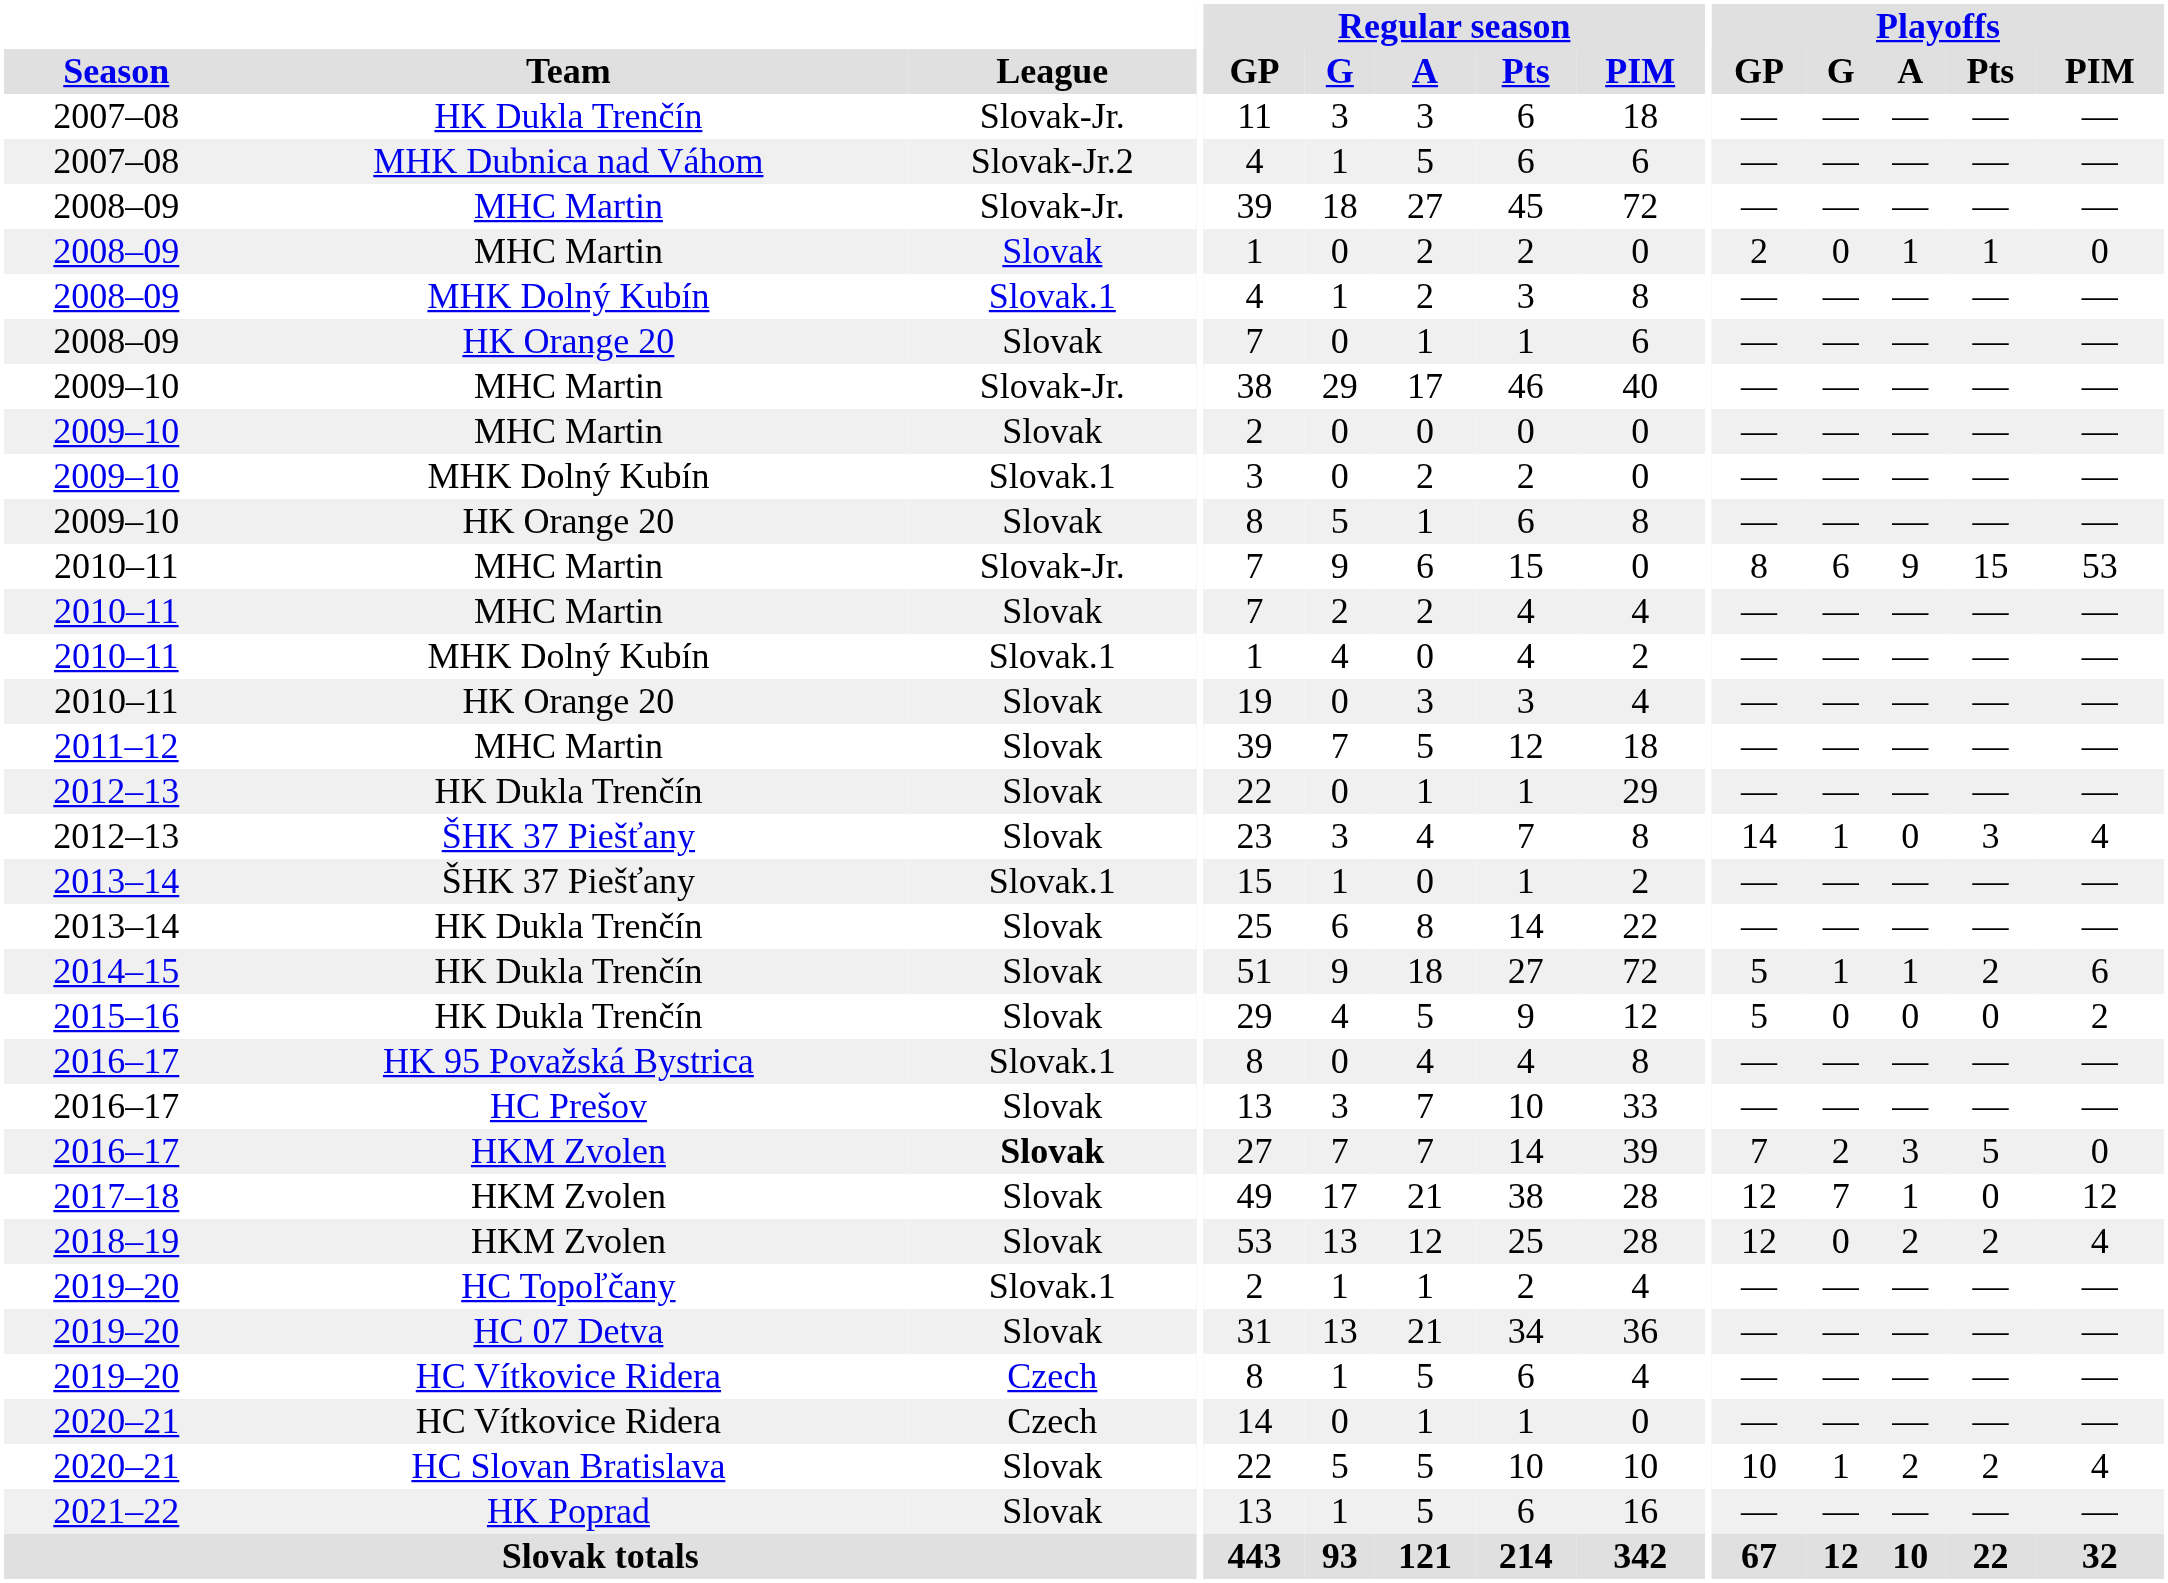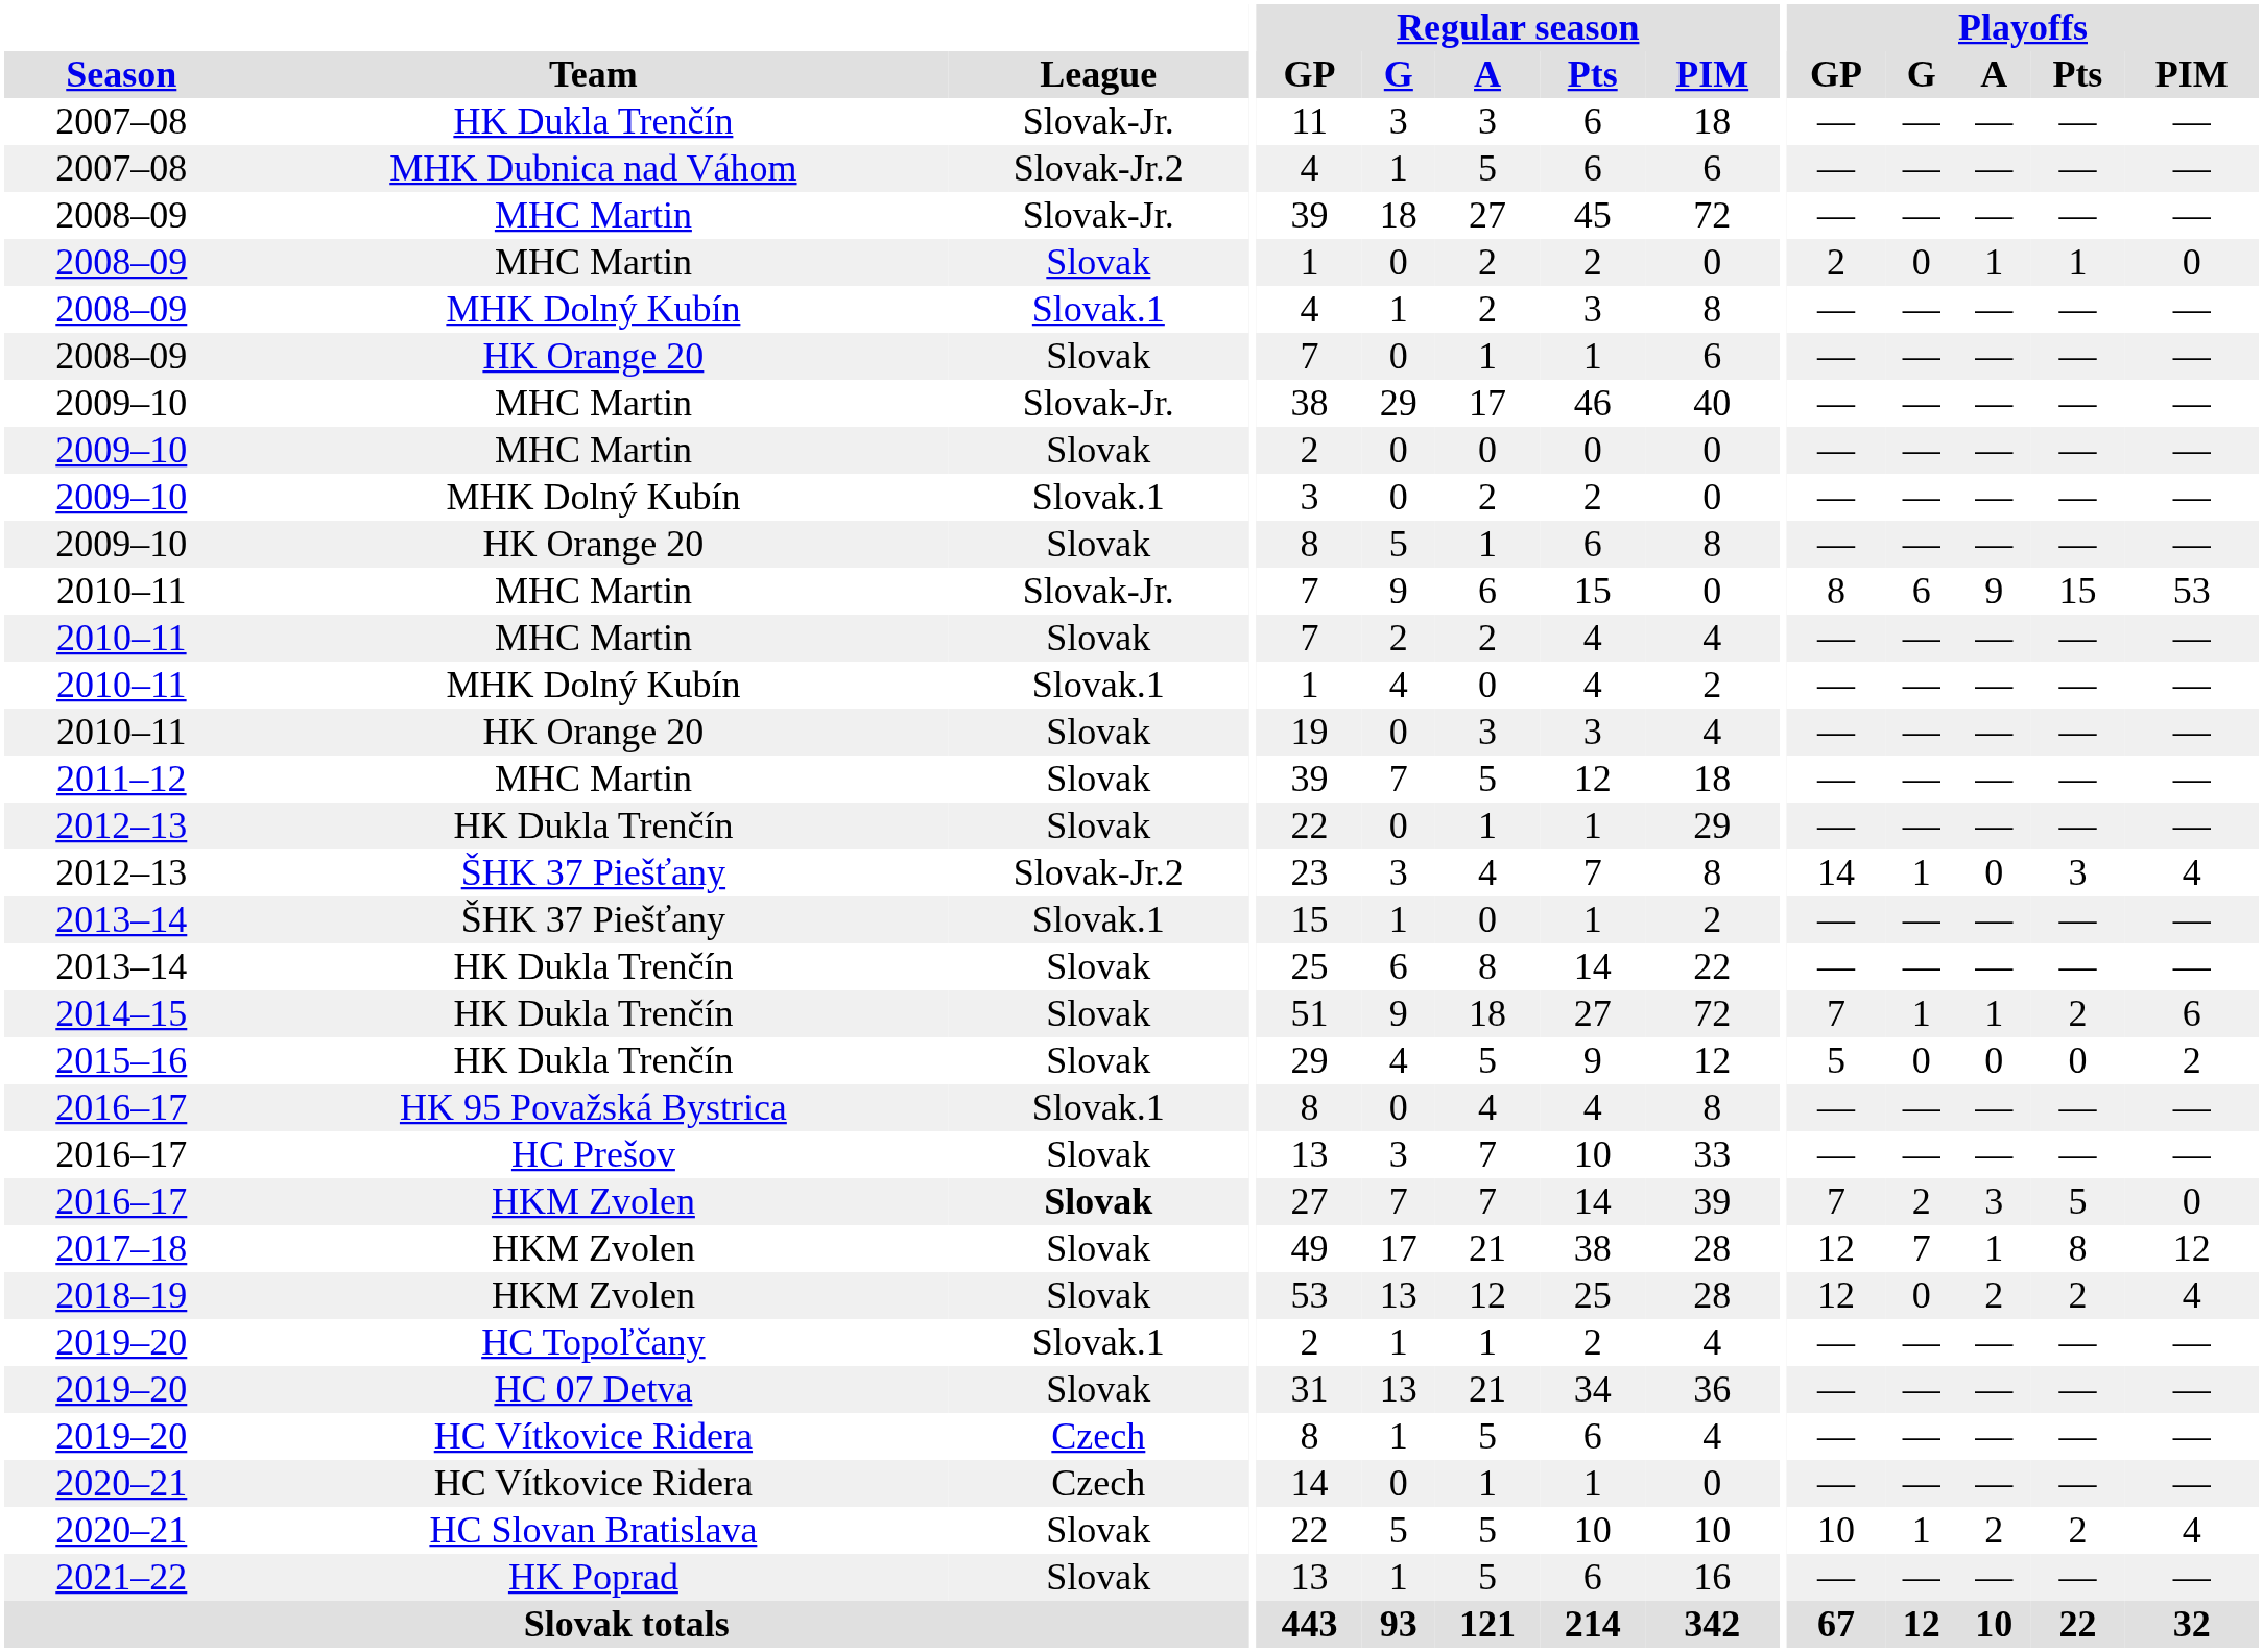 <table border="0" cellpadding="1" cellspacing="0" style="text-align:center; width:60em">
 <tr bgcolor="#e0e0e0">
 <th colspan="3" bgcolor="#ffffff"></th>
 <th rowspan="99" bgcolor="#ffffff"></th>
 <th colspan="5"><a href='#'>Regular season</a></th>
 <th rowspan="99" bgcolor="#ffffff"></th>
 <th colspan="5"><a href='#'>Playoffs</a></th>
 </tr>
 <tr bgcolor="#e0e0e0">
 <th><a href='#'>Season</a></th>
 <th>Team</th>
 <th>League</th>
 <th>GP</th>
 <th><a href='#'>G</a></th>
 <th><a href='#'>A</a></th>
 <th><a href='#'>Pts</a></th>
 <th><a href='#'>PIM</a></th>
 <th>GP</th>
 <th>G</th>
 <th>A</th>
 <th>Pts</th>
 <th>PIM</th>
 </tr>
 <tr>
 <td>2007–08</td>
 <td><a href='#'>HK Dukla Trenčín</a></td>
 <td>Slovak-Jr.</td>
 <td>11</td>
 <td>3</td>
 <td>3</td>
 <td>6</td>
 <td>18</td>
 <td>—</td>
 <td>—</td>
 <td>—</td>
 <td>—</td>
 <td>—</td>
 </tr>
 <tr bgcolor="#f0f0f0">
 <td>2007–08</td>
 <td><a href='#'>MHK Dubnica nad Váhom</a></td>
 <td>Slovak-Jr.2</td>
 <td>4</td>
 <td>1</td>
 <td>5</td>
 <td>6</td>
 <td>6</td>
 <td>—</td>
 <td>—</td>
 <td>—</td>
 <td>—</td>
 <td>—</td>
 </tr>
 <tr>
 <td>2008–09</td>
 <td><a href='#'>MHC Martin</a></td>
 <td>Slovak-Jr.</td>
 <td>39</td>
 <td>18</td>
 <td>27</td>
 <td>45</td>
 <td>72</td>
 <td>—</td>
 <td>—</td>
 <td>—</td>
 <td>—</td>
 <td>—</td>
 </tr>
 <tr bgcolor="#f0f0f0">
 <td><a href='#'>2008–09</a></td>
 <td>MHC Martin</td>
 <td><a href='#'>Slovak</a></td>
 <td>1</td>
 <td>0</td>
 <td>2</td>
 <td>2</td>
 <td>0</td>
 <td>2</td>
 <td>0</td>
 <td>1</td>
 <td>1</td>
 <td>0</td>
 </tr>
 <tr>
 <td><a href='#'>2008–09</a></td>
 <td><a href='#'>MHK Dolný Kubín</a></td>
 <td><a href='#'>Slovak.1</a></td>
 <td>4</td>
 <td>1</td>
 <td>2</td>
 <td>3</td>
 <td>8</td>
 <td>—</td>
 <td>—</td>
 <td>—</td>
 <td>—</td>
 <td>—</td>
 </tr>
 <tr bgcolor="#f0f0f0">
 <td>2008–09</td>
 <td><a href='#'>HK Orange 20</a></td>
 <td>Slovak</td>
 <td>7</td>
 <td>0</td>
 <td>1</td>
 <td>1</td>
 <td>6</td>
 <td>—</td>
 <td>—</td>
 <td>—</td>
 <td>—</td>
 <td>—</td>
 </tr>
 <tr>
 <td>2009–10</td>
 <td>MHC Martin</td>
 <td>Slovak-Jr.</td>
 <td>38</td>
 <td>29</td>
 <td>17</td>
 <td>46</td>
 <td>40</td>
 <td>—</td>
 <td>—</td>
 <td>—</td>
 <td>—</td>
 <td>—</td>
 </tr>
 <tr bgcolor="#f0f0f0">
 <td><a href='#'>2009–10</a></td>
 <td>MHC Martin</td>
 <td>Slovak</td>
 <td>2</td>
 <td>0</td>
 <td>0</td>
 <td>0</td>
 <td>0</td>
 <td>—</td>
 <td>—</td>
 <td>—</td>
 <td>—</td>
 <td>—</td>
 </tr>
 <tr>
 <td><a href='#'>2009–10</a></td>
 <td>MHK Dolný Kubín</td>
 <td>Slovak.1</td>
 <td>3</td>
 <td>0</td>
 <td>2</td>
 <td>2</td>
 <td>0</td>
 <td>—</td>
 <td>—</td>
 <td>—</td>
 <td>—</td>
 <td>—</td>
 </tr>
 <tr bgcolor="#f0f0f0">
 <td>2009–10</td>
 <td>HK Orange 20</td>
 <td>Slovak</td>
 <td>8</td>
 <td>5</td>
 <td>1</td>
 <td>6</td>
 <td>8</td>
 <td>—</td>
 <td>—</td>
 <td>—</td>
 <td>—</td>
 <td>—</td>
 </tr>
 <tr>
 <td>2010–11</td>
 <td>MHC Martin</td>
 <td>Slovak-Jr.</td>
 <td>7</td>
 <td>9</td>
 <td>6</td>
 <td>15</td>
 <td>0</td>
 <td>8</td>
 <td>6</td>
 <td>9</td>
 <td>15</td>
 <td>53</td>
 </tr>
 <tr bgcolor="#f0f0f0">
 <td><a href='#'>2010–11</a></td>
 <td>MHC Martin</td>
 <td>Slovak</td>
 <td>7</td>
 <td>2</td>
 <td>2</td>
 <td>4</td>
 <td>4</td>
 <td>—</td>
 <td>—</td>
 <td>—</td>
 <td>—</td>
 <td>—</td>
 </tr>
 <tr>
 <td><a href='#'>2010–11</a></td>
 <td>MHK Dolný Kubín</td>
 <td>Slovak.1</td>
 <td>1</td>
 <td>4</td>
 <td>0</td>
 <td>4</td>
 <td>2</td>
 <td>—</td>
 <td>—</td>
 <td>—</td>
 <td>—</td>
 <td>—</td>
 </tr>
 <tr bgcolor="#f0f0f0">
 <td>2010–11</td>
 <td>HK Orange 20</td>
 <td>Slovak</td>
 <td>19</td>
 <td>0</td>
 <td>3</td>
 <td>3</td>
 <td>4</td>
 <td>—</td>
 <td>—</td>
 <td>—</td>
 <td>—</td>
 <td>—</td>
 </tr>
 <tr>
 <td><a href='#'>2011–12</a></td>
 <td>MHC Martin</td>
 <td>Slovak</td>
 <td>39</td>
 <td>7</td>
 <td>5</td>
 <td>12</td>
 <td>18</td>
 <td>—</td>
 <td>—</td>
 <td>—</td>
 <td>—</td>
 <td>—</td>
 </tr>
 <tr bgcolor="#f0f0f0">
 <td><a href='#'>2012–13</a></td>
 <td>HK Dukla Trenčín</td>
 <td>Slovak</td>
 <td>22</td>
 <td>0</td>
 <td>1</td>
 <td>1</td>
 <td>29</td>
 <td>—</td>
 <td>—</td>
 <td>—</td>
 <td>—</td>
 <td>—</td>
 </tr>
 <tr>
 <td>2012–13</td>
 <td><a href='#'>ŠHK 37 Piešťany</a></td>
-<td>Slovak</td>
+<td>Slovak-Jr.2</td>
 <td>23</td>
 <td>3</td>
 <td>4</td>
 <td>7</td>
 <td>8</td>
 <td>14</td>
 <td>1</td>
 <td>0</td>
 <td>3</td>
 <td>4</td>
 </tr>
 <tr bgcolor="#f0f0f0">
 <td><a href='#'>2013–14</a></td>
 <td>ŠHK 37 Piešťany</td>
 <td>Slovak.1</td>
 <td>15</td>
 <td>1</td>
 <td>0</td>
 <td>1</td>
 <td>2</td>
 <td>—</td>
 <td>—</td>
 <td>—</td>
 <td>—</td>
 <td>—</td>
 </tr>
 <tr>
 <td>2013–14</td>
 <td>HK Dukla Trenčín</td>
 <td>Slovak</td>
 <td>25</td>
 <td>6</td>
 <td>8</td>
 <td>14</td>
 <td>22</td>
 <td>—</td>
 <td>—</td>
 <td>—</td>
 <td>—</td>
 <td>—</td>
 </tr>
 <tr bgcolor="#f0f0f0">
 <td><a href='#'>2014–15</a></td>
 <td>HK Dukla Trenčín</td>
 <td>Slovak</td>
 <td>51</td>
 <td>9</td>
 <td>18</td>
 <td>27</td>
 <td>72</td>
-<td>5</td>
+<td>7</td>
 <td>1</td>
 <td>1</td>
 <td>2</td>
 <td>6</td>
 </tr>
 <tr>
 <td><a href='#'>2015–16</a></td>
 <td>HK Dukla Trenčín</td>
 <td>Slovak</td>
 <td>29</td>
 <td>4</td>
 <td>5</td>
 <td>9</td>
 <td>12</td>
 <td>5</td>
 <td>0</td>
 <td>0</td>
 <td>0</td>
 <td>2</td>
 </tr>
 <tr bgcolor="#f0f0f0">
 <td><a href='#'>2016–17</a></td>
 <td><a href='#'>HK 95 Považská Bystrica</a></td>
 <td>Slovak.1</td>
 <td>8</td>
 <td>0</td>
 <td>4</td>
 <td>4</td>
 <td>8</td>
 <td>—</td>
 <td>—</td>
 <td>—</td>
 <td>—</td>
 <td>—</td>
 </tr>
 <tr>
 <td>2016–17</td>
 <td><a href='#'>HC Prešov</a></td>
 <td>Slovak</td>
 <td>13</td>
 <td>3</td>
 <td>7</td>
 <td>10</td>
 <td>33</td>
 <td>—</td>
 <td>—</td>
 <td>—</td>
 <td>—</td>
 <td>—</td>
 </tr>
 <tr bgcolor="#f0f0f0">
 <td><a href='#'>2016–17</a></td>
 <td><a href='#'>HKM Zvolen</a></td>
 <td><strong>Slovak</strong></td>
 <td>27</td>
 <td>7</td>
 <td>7</td>
 <td>14</td>
 <td>39</td>
 <td>7</td>
 <td>2</td>
 <td>3</td>
 <td>5</td>
 <td>0</td>
 </tr>
 <tr>
 <td><a href='#'>2017–18</a></td>
 <td>HKM Zvolen</td>
 <td>Slovak</td>
 <td>49</td>
 <td>17</td>
 <td>21</td>
 <td>38</td>
 <td>28</td>
 <td>12</td>
 <td>7</td>
 <td>1</td>
-<td>0</td>
+<td>8</td>
 <td>12</td>
 </tr>
 <tr bgcolor="#f0f0f0">
 <td><a href='#'>2018–19</a></td>
 <td>HKM Zvolen</td>
 <td>Slovak</td>
 <td>53</td>
 <td>13</td>
 <td>12</td>
 <td>25</td>
 <td>28</td>
 <td>12</td>
 <td>0</td>
 <td>2</td>
 <td>2</td>
 <td>4</td>
 </tr>
 <tr>
 <td><a href='#'>2019–20</a></td>
 <td><a href='#'>HC Topoľčany</a></td>
 <td>Slovak.1</td>
 <td>2</td>
 <td>1</td>
 <td>1</td>
 <td>2</td>
 <td>4</td>
 <td>—</td>
 <td>—</td>
 <td>—</td>
 <td>—</td>
 <td>—</td>
 </tr>
 <tr bgcolor="#f0f0f0">
 <td><a href='#'>2019–20</a></td>
 <td><a href='#'>HC 07 Detva</a></td>
 <td>Slovak</td>
 <td>31</td>
 <td>13</td>
 <td>21</td>
 <td>34</td>
 <td>36</td>
 <td>—</td>
 <td>—</td>
 <td>—</td>
 <td>—</td>
 <td>—</td>
 </tr>
 <tr>
 <td><a href='#'>2019–20</a></td>
 <td><a href='#'>HC Vítkovice Ridera</a></td>
 <td><a href='#'>Czech</a></td>
 <td>8</td>
 <td>1</td>
 <td>5</td>
 <td>6</td>
 <td>4</td>
 <td>—</td>
 <td>—</td>
 <td>—</td>
 <td>—</td>
 <td>—</td>
 </tr>
 <tr bgcolor="#f0f0f0">
 <td><a href='#'>2020–21</a></td>
 <td>HC Vítkovice Ridera</td>
 <td>Czech</td>
 <td>14</td>
 <td>0</td>
 <td>1</td>
 <td>1</td>
 <td>0</td>
 <td>—</td>
 <td>—</td>
 <td>—</td>
 <td>—</td>
 <td>—</td>
 </tr>
 <tr>
 <td><a href='#'>2020–21</a></td>
 <td><a href='#'>HC Slovan Bratislava</a></td>
 <td>Slovak</td>
 <td>22</td>
 <td>5</td>
 <td>5</td>
 <td>10</td>
 <td>10</td>
 <td>10</td>
 <td>1</td>
 <td>2</td>
 <td>2</td>
 <td>4</td>
 </tr>
 <tr bgcolor="#f0f0f0">
 <td><a href='#'>2021–22</a></td>
 <td><a href='#'>HK Poprad</a></td>
 <td>Slovak</td>
 <td>13</td>
 <td>1</td>
 <td>5</td>
 <td>6</td>
 <td>16</td>
 <td>—</td>
 <td>—</td>
 <td>—</td>
 <td>—</td>
 <td>—</td>
 </tr>
 <tr bgcolor="#e0e0e0">
 <th colspan="3">Slovak totals</th>
 <th>443</th>
 <th>93</th>
 <th>121</th>
 <th>214</th>
 <th>342</th>
 <th>67</th>
 <th>12</th>
 <th>10</th>
 <th>22</th>
 <th>32</th>
 </tr>
 </table>
